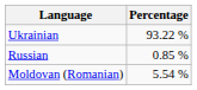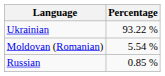 <table class="wikitable">
 <tr>
 <th>Language</th>
 <th>Percentage</th>
 </tr>
 <tr>
 <td><a href='#'>Ukrainian</a></td>
 <td align="right">93.22 %</td>
 </tr>
 <tr>
+<td><a href='#'>Moldovan</a> (<a href='#'>Romanian</a>)</td>
+<td align="right">5.54 %</td>
+</tr>
+<tr>
 <td><a href='#'>Russian</a></td>
 <td align="right">0.85 %</td>
 </tr>
-<tr>
-<td><a href='#'>Moldovan</a> (<a href='#'>Romanian</a>)</td>
-<td align="right">5.54 %</td>
-</tr>
 </table>
